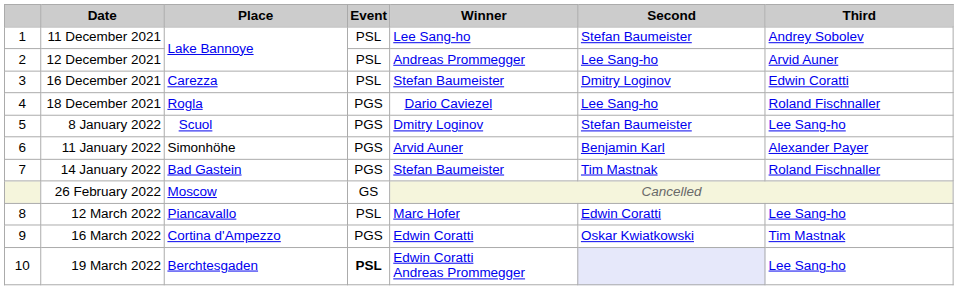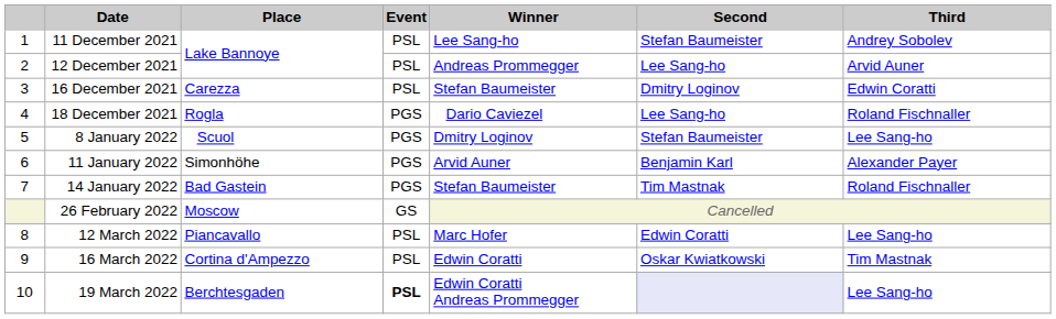 <table class="wikitable plainrowheaders" style="background:#fff; font-size:86%; line-height:16px; border:grey solid 1px; border-collapse:collapse;">
 <tr>
 <th scope="col" style="background:#ccc; width:30px;"></th>
 <th scope="col" style="background:#ccc; width:120px;">Date</th>
 <th scope="col" style="background:#ccc; width:180px;">Place</th>
 <th scope="col" style="background:#ccc; width:30px;">Event</th>
 <th scope="col" style="background:#ccc; width:185px;">Winner</th>
 <th scope="col" style="background:#ccc; width:185px;">Second</th>
 <th scope="col" style="background:#ccc; width:185px;">Third</th>
 </tr>
 <tr>
 <td align="center">1</td>
 <td align="right">11 December 2021</td>
 <td rowspan="2"> <a href='#'>Lake Bannoye</a></td>
 <td align="center">PSL</td>
 <td> <a href='#'>Lee Sang-ho</a></td>
 <td> <a href='#'>Stefan Baumeister</a></td>
 <td> <a href='#'>Andrey Sobolev</a></td>
 </tr>
 <tr>
 <td align="center">2</td>
 <td align="right">12 December 2021</td>
 <td align="center">PSL</td>
 <td> <a href='#'>Andreas Prommegger</a></td>
 <td> <a href='#'>Lee Sang-ho</a></td>
 <td> <a href='#'>Arvid Auner</a></td>
 </tr>
 <tr>
 <td align="center">3</td>
 <td align="right">16 December 2021</td>
 <td> <a href='#'>Carezza</a></td>
 <td align="center">PSL</td>
 <td> <a href='#'>Stefan Baumeister</a></td>
 <td> <a href='#'>Dmitry Loginov</a></td>
 <td> <a href='#'>Edwin Coratti</a></td>
 </tr>
 <tr>
 <td align="center">4</td>
 <td align="right">18 December 2021</td>
 <td> <a href='#'>Rogla</a></td>
 <td align="center">PGS</td>
 <td>   <a href='#'>Dario Caviezel</a></td>
 <td> <a href='#'>Lee Sang-ho</a></td>
 <td> <a href='#'>Roland Fischnaller</a></td>
 </tr>
 <tr>
 <td align="center">5</td>
 <td align="right">8 January 2022</td>
 <td>   <a href='#'>Scuol</a></td>
 <td align="center">PGS</td>
 <td> <a href='#'>Dmitry Loginov</a></td>
 <td> <a href='#'>Stefan Baumeister</a></td>
 <td> <a href='#'>Lee Sang-ho</a></td>
 </tr>
 <tr>
 <td align="center">6</td>
 <td align="right">11 January 2022</td>
 <td> Simonhöhe</td>
 <td align="center">PGS</td>
 <td> <a href='#'>Arvid Auner</a></td>
 <td> <a href='#'>Benjamin Karl</a></td>
 <td> <a href='#'>Alexander Payer</a></td>
 </tr>
 <tr>
 <td align="center">7</td>
 <td align="right">14 January 2022</td>
 <td> <a href='#'>Bad Gastein</a></td>
 <td align="center">PGS</td>
 <td> <a href='#'>Stefan Baumeister</a></td>
 <td> <a href='#'>Tim Mastnak</a></td>
 <td> <a href='#'>Roland Fischnaller</a></td>
 </tr>
 <tr>
 <td bgcolor="F5F5DC"></td>
 <td align="right">26 February 2022</td>
 <td> <a href='#'>Moscow</a></td>
 <td align="center">GS</td>
 <td colspan=5 align=center bgcolor="F5F5DC" style=color:#696969><em>Cancelled</em></td>
 </tr>
 <tr>
 <td align="center">8</td>
 <td align="right">12 March 2022</td>
 <td> <a href='#'>Piancavallo</a></td>
 <td align="center">PSL</td>
 <td> <a href='#'>Marc Hofer</a></td>
 <td> <a href='#'>Edwin Coratti</a></td>
 <td> <a href='#'>Lee Sang-ho</a></td>
 </tr>
 <tr>
 <td align="center">9</td>
 <td align="right">16 March 2022</td>
 <td> <a href='#'>Cortina d'Ampezzo</a></td>
-<td align="center">PGS</td>
+<td align="center">PSL</td>
 <td> <a href='#'>Edwin Coratti</a></td>
 <td> <a href='#'>Oskar Kwiatkowski</a></td>
 <td> <a href='#'>Tim Mastnak</a></td>
 </tr>
 <tr>
 <td align="center">10</td>
 <td align="right">19 March 2022</td>
 <td> <a href='#'>Berchtesgaden</a></td>
 <td align="center"><strong>PSL</strong></td>
 <td> <a href='#'>Edwin Coratti</a><br> <a href='#'>Andreas Prommegger</a></td>
 <td bgcolor="E6E8FA"></td>
 <td> <a href='#'>Lee Sang-ho</a></td>
 </tr>
 </table>
